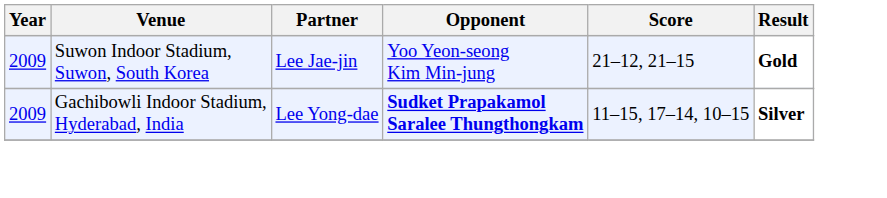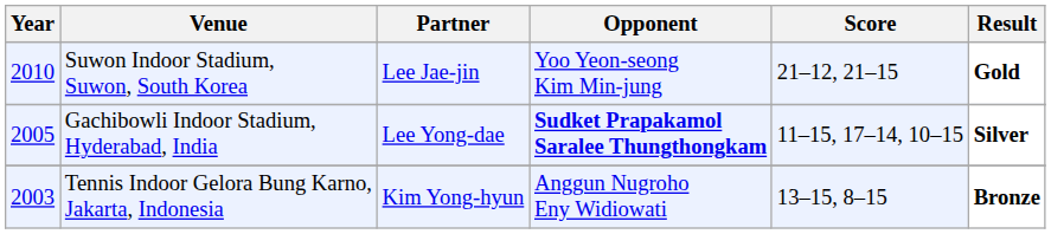 <table class="sortable wikitable" style="font-size: 90%;">
 <tr>
 <th>Year</th>
 <th>Venue</th>
 <th>Partner</th>
 <th>Opponent</th>
 <th>Score</th>
 <th>Result</th>
 </tr>
 <tr>
 </tr>
 <tr style="background:#ECF2FF">
-<td align="center"><a href='#'>2009</a></td>
+<td align="center"><a href='#'>2010</a></td>
 <td align="left">Suwon Indoor Stadium,<br><a href='#'>Suwon</a>, <a href='#'>South Korea</a></td>
 <td align="left"> <a href='#'>Lee Jae-jin</a></td>
 <td align="left"> <a href='#'>Yoo Yeon-seong</a><br> <a href='#'>Kim Min-jung</a></td>
 <td align="left">21–12, 21–15</td>
 <td style="text-align:left; background:white"> <strong>Gold</strong></td>
 </tr>
 <tr>
 </tr>
 <tr style="background:#ECF2FF">
-<td align="center"><a href='#'>2009</a></td>
+<td align="center"><a href='#'>2005</a></td>
 <td align="left">Gachibowli Indoor Stadium,<br><a href='#'>Hyderabad</a>, <a href='#'>India</a></td>
 <td align="left"> <a href='#'>Lee Yong-dae</a></td>
 <td align="left"><strong> <a href='#'>Sudket Prapakamol</a><br> <a href='#'>Saralee Thungthongkam</a></strong></td>
 <td align="left">11–15, 17–14, 10–15</td>
 <td style="text-align:left; background:white"> <strong>Silver</strong></td>
 </tr>
 <tr>
 </tr>
+<tr style="background:#ECF2FF">
+<td align="center"><a href='#'>2003</a></td>
+<td align="left">Tennis Indoor Gelora Bung Karno,<br><a href='#'>Jakarta</a>, <a href='#'>Indonesia</a></td>
+<td align="left"> <a href='#'>Kim Yong-hyun</a></td>
+<td align="left"> <a href='#'>Anggun Nugroho</a><br> <a href='#'>Eny Widiowati</a></td>
+<td align="left">13–15, 8–15</td>
+<td style="text-align:left; background:white"> <strong>Bronze</strong></td>
+</tr>
 </table>
